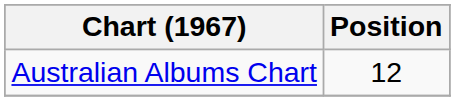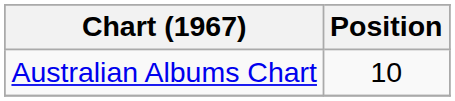 <table class="wikitable" style="text-align:center;">
 <tr>
 <th>Chart (1967)</th>
 <th>Position</th>
 </tr>
 <tr>
 <td align="left"><a href='#'>Australian Albums Chart</a></td>
-<td>12</td>
+<td>10</td>
 </tr>
 <tr>
 </tr>
 </table>
